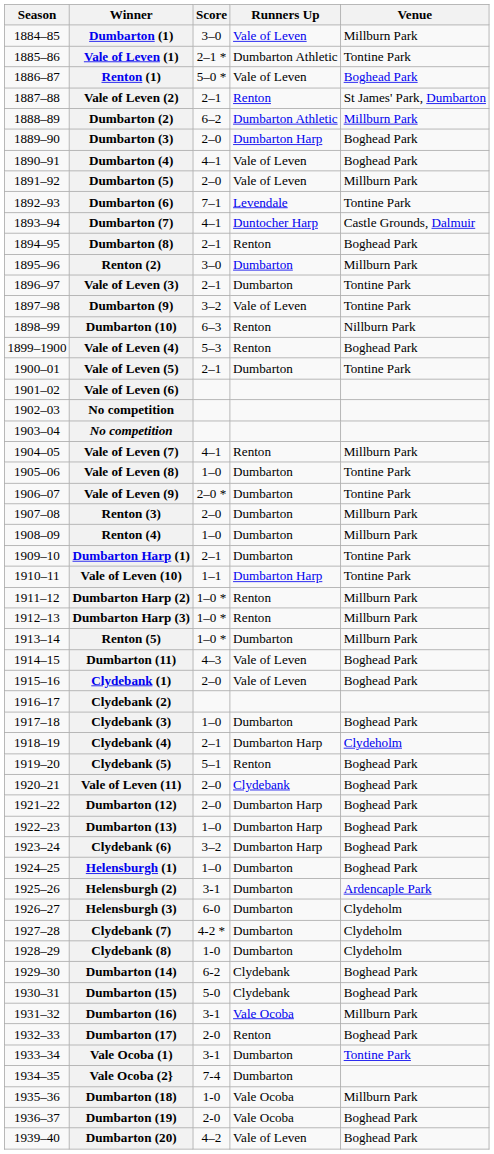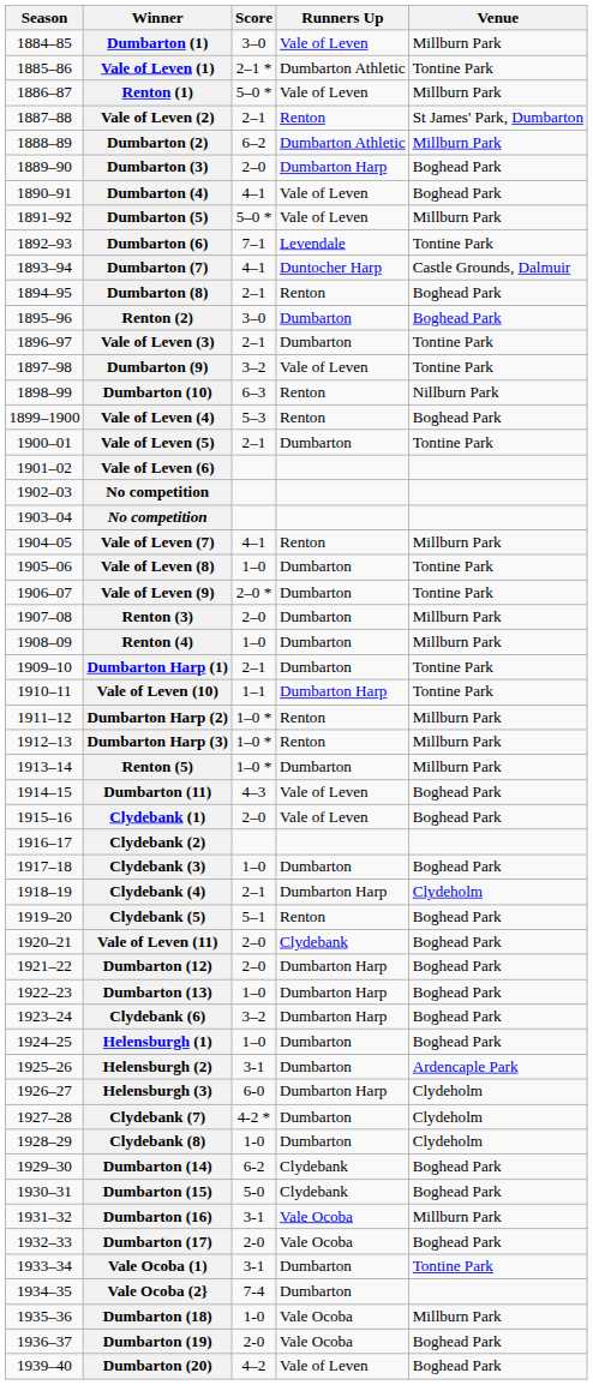 <table class="sortable wikitable plainrowheaders">
 <tr>
 <th scope="col">Season</th>
 <th scope="col">Winner</th>
 <th scope="col">Score</th>
 <th scope="col">Runners Up</th>
 <th scope="col">Venue</th>
 </tr>
 <tr>
 <td align=center>1884–85</td>
 <th scope=row><a href='#'>Dumbarton</a> (1)</th>
 <td align=center>3–0</td>
 <td><a href='#'>Vale of Leven</a></td>
 <td>Millburn Park</td>
 </tr>
 <tr>
 <td align=center>1885–86</td>
 <th scope=row><a href='#'>Vale of Leven</a> (1)</th>
 <td align=center>2–1 *</td>
 <td>Dumbarton Athletic</td>
 <td>Tontine Park</td>
 </tr>
 <tr>
 <td align=center>1886–87</td>
 <th scope=row><a href='#'>Renton</a> (1)</th>
 <td align=center>5–0 *</td>
 <td>Vale of Leven</td>
-<td><a href='#'>Boghead Park</a></td>
+<td>Millburn Park</td>
 </tr>
 <tr>
 <td align=center>1887–88</td>
 <th scope=row>Vale of Leven (2)</th>
 <td align=center>2–1</td>
 <td><a href='#'>Renton</a></td>
 <td>St James' Park, <a href='#'>Dumbarton</a></td>
 </tr>
 <tr>
 <td align=center>1888–89</td>
 <th scope=row>Dumbarton (2)</th>
 <td align=center>6–2</td>
 <td><a href='#'>Dumbarton Athletic</a></td>
 <td><a href='#'>Millburn Park</a></td>
 </tr>
 <tr>
 <td align=center>1889–90</td>
 <th scope=row>Dumbarton (3)</th>
 <td align=center>2–0</td>
 <td><a href='#'>Dumbarton Harp</a></td>
 <td>Boghead Park</td>
 </tr>
 <tr>
 <td align=center>1890–91</td>
 <th scope=row>Dumbarton (4)</th>
 <td align=center>4–1</td>
 <td>Vale of Leven</td>
 <td>Boghead Park</td>
 </tr>
 <tr>
 <td align=center>1891–92</td>
 <th scope=row>Dumbarton (5)</th>
-<td align=center>2–0</td>
+<td align=center>5–0 *</td>
 <td>Vale of Leven</td>
 <td>Millburn Park</td>
 </tr>
 <tr>
 <td align=center>1892–93</td>
 <th scope=row>Dumbarton (6)</th>
 <td align=center>7–1</td>
 <td><a href='#'>Levendale</a></td>
 <td>Tontine Park</td>
 </tr>
 <tr>
 <td align=center>1893–94</td>
 <th scope=row>Dumbarton (7)</th>
 <td align=center>4–1</td>
 <td><a href='#'>Duntocher Harp</a></td>
 <td>Castle Grounds, <a href='#'>Dalmuir</a></td>
 </tr>
 <tr>
 <td align=center>1894–95</td>
 <th scope=row>Dumbarton   (8)</th>
 <td align=center>2–1</td>
 <td>Renton</td>
 <td>Boghead Park</td>
 </tr>
 <tr>
 <td align=center>1895–96</td>
 <th scope=row>Renton (2)</th>
 <td align=center>3–0</td>
 <td><a href='#'>Dumbarton</a></td>
-<td>Millburn Park</td>
+<td><a href='#'>Boghead Park</a></td>
 </tr>
 <tr>
 <td align=center>1896–97</td>
 <th scope=row>Vale of Leven (3)</th>
 <td align=center>2–1</td>
 <td>Dumbarton</td>
 <td>Tontine Park</td>
 </tr>
 <tr>
 <td align=center>1897–98</td>
 <th scope=row>Dumbarton (9)</th>
 <td align=center>3–2</td>
 <td>Vale of Leven</td>
 <td>Tontine Park</td>
 </tr>
 <tr>
 <td align=center>1898–99</td>
 <th ! scope=row>Dumbarton  (10)</th>
 <td align=center>6–3</td>
 <td>Renton</td>
 <td>Nillburn Park</td>
 </tr>
 <tr>
 <td align=center>1899–1900</td>
 <th scope=row>Vale of Leven (4)</th>
 <td align=center>5–3</td>
 <td>Renton</td>
 <td>Boghead Park</td>
 </tr>
 <tr>
 <td align=center>1900–01</td>
 <th scope=row>Vale of Leven (5)</th>
 <td align=center>2–1</td>
 <td>Dumbarton</td>
 <td>Tontine Park</td>
 </tr>
 <tr>
 <td align=center>1901–02</td>
 <th scope=row>Vale of Leven (6)</th>
 <td align=center></td>
 <td></td>
 <td></td>
 </tr>
 <tr>
 <td align=center>1902–03</td>
 <th scope=row>No competition</th>
 <td align=center></td>
 <td></td>
 <td></td>
 </tr>
 <tr>
 <td align=center>1903–04</td>
 <th scope=row><em>No competition</em></th>
 <td align=center></td>
 <td></td>
 <td></td>
 </tr>
 <tr>
 <td align=center>1904–05</td>
 <th scope=row>Vale of Leven (7)</th>
 <td align=center>4–1</td>
 <td>Renton</td>
 <td>Millburn Park</td>
 </tr>
 <tr>
 <td align=center>1905–06</td>
 <th scope=row>Vale of Leven (8)</th>
 <td align=center>1–0</td>
 <td>Dumbarton</td>
 <td>Tontine Park</td>
 </tr>
 <tr>
 <td align=center>1906–07</td>
 <th scope=row>Vale of Leven (9)</th>
 <td align=center>2–0 *</td>
 <td>Dumbarton</td>
 <td>Tontine Park</td>
 </tr>
 <tr>
 <td align=center>1907–08</td>
 <th scope=row>Renton (3)</th>
 <td align=center>2–0</td>
 <td>Dumbarton</td>
 <td>Millburn Park</td>
 </tr>
 <tr>
 <td align=center>1908–09</td>
 <th scope=row>Renton (4)</th>
 <td align=center>1–0</td>
 <td>Dumbarton</td>
 <td>Millburn Park</td>
 </tr>
 <tr>
 <td align=center>1909–10</td>
 <th scope=row><a href='#'>Dumbarton Harp</a> (1)</th>
 <td align=center>2–1</td>
 <td>Dumbarton</td>
 <td>Tontine Park</td>
 </tr>
 <tr>
 <td align=center>1910–11</td>
 <th scope=row>Vale of Leven (10)</th>
 <td align=center>1–1</td>
 <td><a href='#'>Dumbarton Harp</a></td>
 <td>Tontine Park</td>
 </tr>
 <tr>
 <td align=center>1911–12</td>
 <th scope=row>Dumbarton Harp (2)</th>
 <td align=center>1–0 *</td>
 <td>Renton</td>
 <td>Millburn Park</td>
 </tr>
 <tr>
 <td align=center>1912–13</td>
 <th scope=row>Dumbarton Harp (3)</th>
 <td align=center>1–0 *</td>
 <td>Renton</td>
 <td>Millburn Park</td>
 </tr>
 <tr>
 <td align=center>1913–14</td>
 <th scope=row>Renton (5)</th>
 <td align=center>1–0 *</td>
 <td>Dumbarton</td>
 <td>Millburn Park</td>
 </tr>
 <tr>
 <td align=center>1914–15</td>
 <th scope=row>Dumbarton (11)</th>
 <td align=center>4–3</td>
 <td>Vale of Leven</td>
 <td>Boghead Park</td>
 </tr>
 <tr>
 <td align=center>1915–16</td>
 <th scope=row><a href='#'>Clydebank</a> (1)</th>
 <td align=center>2–0</td>
 <td>Vale of Leven</td>
 <td>Boghead Park</td>
 </tr>
 <tr>
 <td align=center>1916–17</td>
 <th scope=row>Clydebank (2)</th>
 <td></td>
 <td></td>
 <td></td>
 </tr>
 <tr>
 <td align=center>1917–18</td>
 <th scope=row>Clydebank (3)</th>
 <td align=center>1–0</td>
 <td>Dumbarton</td>
 <td>Boghead Park</td>
 </tr>
 <tr>
 <td align=center>1918–19</td>
 <th scope=row>Clydebank (4)</th>
 <td align=center>2–1</td>
 <td>Dumbarton Harp</td>
 <td><a href='#'>Clydeholm</a></td>
 </tr>
 <tr>
 <td align=center>1919–20</td>
 <th scope=row>Clydebank (5)</th>
 <td align=center>5–1</td>
 <td>Renton</td>
 <td>Boghead Park</td>
 </tr>
 <tr>
 <td align=center>1920–21</td>
 <th scope=row>Vale of Leven (11)</th>
 <td align=center>2–0</td>
 <td><a href='#'>Clydebank</a></td>
 <td>Boghead Park</td>
 </tr>
 <tr>
 <td align=center>1921–22</td>
 <th scope=row>Dumbarton (12)</th>
 <td align=center>2–0</td>
 <td>Dumbarton Harp</td>
 <td>Boghead Park</td>
 </tr>
 <tr>
 <td align=center>1922–23</td>
 <th scope=row>Dumbarton (13)</th>
 <td align=center>1–0</td>
 <td>Dumbarton Harp</td>
 <td>Boghead Park</td>
 </tr>
 <tr>
 <td align=center>1923–24</td>
 <th scope=row>Clydebank (6)</th>
 <td align=center>3–2</td>
 <td>Dumbarton Harp</td>
 <td>Boghead Park</td>
 </tr>
 <tr>
 <td align=center>1924–25</td>
 <th scope=row><a href='#'>Helensburgh</a> (1)</th>
 <td align=center>1–0</td>
 <td>Dumbarton</td>
 <td>Boghead Park</td>
 </tr>
 <tr>
 <td align=center>1925–26</td>
 <th scope=row>Helensburgh (2)</th>
 <td align=center>3-1</td>
 <td>Dumbarton</td>
 <td><a href='#'>Ardencaple Park</a></td>
 </tr>
 <tr>
 <td align=center>1926–27</td>
 <th scope=row>Helensburgh (3)</th>
 <td align=center>6-0</td>
-<td>Dumbarton</td>
+<td>Dumbarton Harp</td>
 <td>Clydeholm</td>
 </tr>
 <tr>
 <td align=center>1927–28</td>
 <th scope=row>Clydebank (7)</th>
 <td align=center>4-2 *</td>
 <td>Dumbarton</td>
 <td>Clydeholm</td>
 </tr>
 <tr>
 <td align=center>1928–29</td>
 <th scope=row>Clydebank (8)</th>
 <td align=center>1-0</td>
 <td>Dumbarton</td>
 <td>Clydeholm</td>
 </tr>
 <tr>
 <td align=center>1929–30</td>
 <th scope=row>Dumbarton (14)</th>
 <td align=center>6-2</td>
 <td>Clydebank</td>
 <td>Boghead Park</td>
 </tr>
 <tr>
 <td align=center>1930–31</td>
 <th scope=row>Dumbarton (15)</th>
 <td align=center>5-0</td>
 <td>Clydebank</td>
 <td>Boghead Park</td>
 </tr>
 <tr>
 <td align=center>1931–32</td>
 <th scope=row>Dumbarton (16)</th>
 <td align=center>3-1</td>
 <td><a href='#'>Vale Ocoba</a></td>
 <td>Millburn Park</td>
 </tr>
 <tr>
 <td align=center>1932–33</td>
 <th scope=row>Dumbarton (17)</th>
 <td align=center>2-0</td>
-<td>Renton</td>
+<td>Vale Ocoba</td>
 <td>Boghead Park</td>
 </tr>
 <tr>
 <td align=center>1933–34</td>
 <th scope=row>Vale Ocoba (1)</th>
 <td align=center>3-1</td>
 <td>Dumbarton</td>
 <td><a href='#'>Tontine Park</a></td>
 </tr>
 <tr>
 <td align=center>1934–35</td>
 <th scope=row>Vale Ocoba (2}</th>
 <td align=center>7-4 </td>
 <td>Dumbarton</td>
 <td></td>
 </tr>
 <tr>
 <td align=center>1935–36</td>
 <th scope=row>Dumbarton  (18)</th>
 <td align=center>1-0</td>
 <td>Vale Ocoba</td>
 <td>Millburn Park</td>
 </tr>
 <tr>
 <td align=center>1936–37</td>
 <th scope=row>Dumbarton (19)</th>
 <td align=center>2-0</td>
 <td>Vale Ocoba</td>
 <td>Boghead Park</td>
 </tr>
 <tr>
 <td align=center>1939–40</td>
 <th scope=row>Dumbarton (20)</th>
 <td align=center>4–2</td>
 <td>Vale of Leven</td>
 <td>Boghead Park</td>
 </tr>
 </table>
